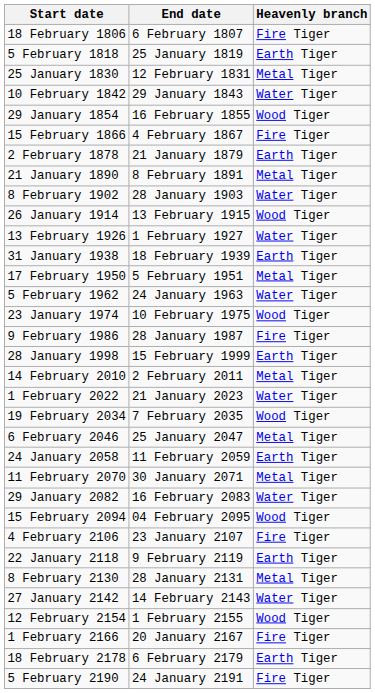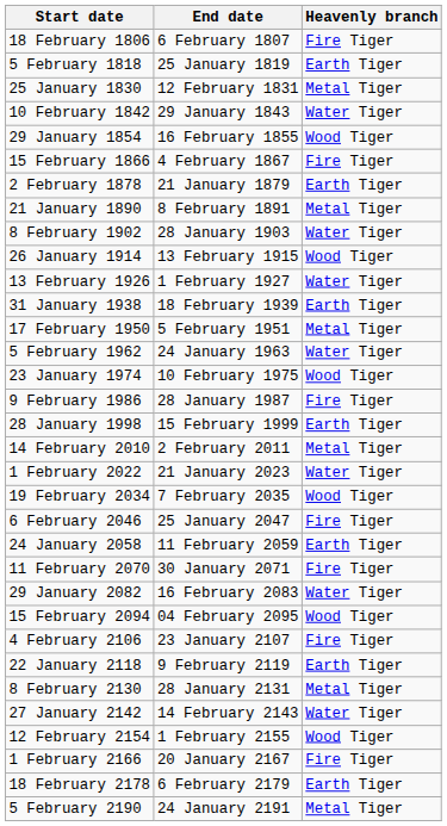 <table class="wikitable">
 <tr>
 <th>Start date</th>
 <th>End date</th>
 <th>Heavenly branch</th>
 </tr>
 <tr>
 <td>18 February 1806</td>
 <td>6 February 1807</td>
 <td><a href='#'>Fire</a> Tiger</td>
 </tr>
 <tr>
 <td>5 February 1818</td>
 <td>25 January 1819</td>
 <td><a href='#'>Earth</a> Tiger</td>
 </tr>
 <tr>
 <td>25 January 1830</td>
 <td>12 February 1831</td>
 <td><a href='#'>Metal</a> Tiger</td>
 </tr>
 <tr>
 <td>10 February 1842</td>
 <td>29 January 1843</td>
 <td><a href='#'>Water</a> Tiger</td>
 </tr>
 <tr>
 <td>29 January 1854</td>
 <td>16 February 1855</td>
 <td><a href='#'>Wood</a> Tiger</td>
 </tr>
 <tr>
 <td>15 February 1866</td>
 <td>4 February 1867</td>
 <td><a href='#'>Fire</a> Tiger</td>
 </tr>
 <tr>
 <td>2 February 1878</td>
 <td>21 January 1879</td>
 <td><a href='#'>Earth</a> Tiger</td>
 </tr>
 <tr>
 <td>21 January 1890</td>
 <td>8 February 1891</td>
 <td><a href='#'>Metal</a> Tiger</td>
 </tr>
 <tr>
 <td>8 February 1902</td>
 <td>28 January 1903</td>
 <td><a href='#'>Water</a> Tiger</td>
 </tr>
 <tr>
 <td>26 January 1914</td>
 <td>13 February 1915</td>
 <td><a href='#'>Wood</a> Tiger</td>
 </tr>
 <tr>
 <td>13 February 1926</td>
 <td>1 February 1927</td>
 <td><a href='#'>Water</a> Tiger</td>
 </tr>
 <tr>
 <td>31 January 1938</td>
 <td>18 February 1939</td>
 <td><a href='#'>Earth</a> Tiger</td>
 </tr>
 <tr>
 <td>17 February 1950</td>
 <td>5 February 1951</td>
 <td><a href='#'>Metal</a> Tiger</td>
 </tr>
 <tr>
 <td>5 February 1962</td>
 <td>24 January 1963</td>
 <td><a href='#'>Water</a> Tiger</td>
 </tr>
 <tr>
 <td>23 January 1974</td>
 <td>10 February 1975</td>
 <td><a href='#'>Wood</a> Tiger</td>
 </tr>
 <tr>
 <td>9 February 1986</td>
 <td>28 January 1987</td>
 <td><a href='#'>Fire</a> Tiger</td>
 </tr>
 <tr>
 <td>28 January 1998</td>
 <td>15 February 1999</td>
 <td><a href='#'>Earth</a> Tiger</td>
 </tr>
 <tr>
 <td>14 February 2010</td>
 <td>2 February 2011</td>
 <td><a href='#'>Metal</a> Tiger</td>
 </tr>
 <tr>
 <td>1 February 2022</td>
 <td>21 January 2023</td>
 <td><a href='#'>Water</a> Tiger</td>
 </tr>
 <tr>
 <td>19 February 2034</td>
 <td>7 February 2035</td>
 <td><a href='#'>Wood</a> Tiger</td>
 </tr>
 <tr>
 <td>6 February 2046</td>
 <td>25 January 2047</td>
-<td><a href='#'>Metal</a> Tiger</td>
+<td><a href='#'>Fire</a> Tiger</td>
 </tr>
 <tr>
 <td>24 January 2058</td>
 <td>11 February 2059</td>
 <td><a href='#'>Earth</a> Tiger</td>
 </tr>
 <tr>
 <td>11 February 2070</td>
 <td>30 January 2071</td>
-<td><a href='#'>Metal</a> Tiger</td>
+<td><a href='#'>Fire</a> Tiger</td>
 </tr>
 <tr>
 <td>29 January 2082</td>
 <td>16 February 2083</td>
 <td><a href='#'>Water</a> Tiger</td>
 </tr>
 <tr>
 <td>15 February 2094</td>
 <td>04 February 2095</td>
 <td><a href='#'>Wood</a> Tiger</td>
 </tr>
 <tr>
 <td>4 February 2106</td>
 <td>23 January 2107</td>
 <td><a href='#'>Fire</a> Tiger</td>
 </tr>
 <tr>
 <td>22 January 2118</td>
 <td>9 February 2119</td>
 <td><a href='#'>Earth</a> Tiger</td>
 </tr>
 <tr>
 <td>8 February 2130</td>
 <td>28 January 2131</td>
 <td><a href='#'>Metal</a> Tiger</td>
 </tr>
 <tr>
 <td>27 January 2142</td>
 <td>14 February 2143</td>
 <td><a href='#'>Water</a> Tiger</td>
 </tr>
 <tr>
 <td>12 February 2154</td>
 <td>1 February 2155</td>
 <td><a href='#'>Wood</a> Tiger</td>
 </tr>
 <tr>
 <td>1 February 2166</td>
 <td>20 January 2167</td>
 <td><a href='#'>Fire</a> Tiger</td>
 </tr>
 <tr>
 <td>18 February 2178</td>
 <td>6 February 2179</td>
 <td><a href='#'>Earth</a> Tiger</td>
 </tr>
 <tr>
 <td>5 February 2190</td>
 <td>24 January 2191</td>
-<td><a href='#'>Fire</a> Tiger</td>
+<td><a href='#'>Metal</a> Tiger</td>
 </tr>
 </table>
